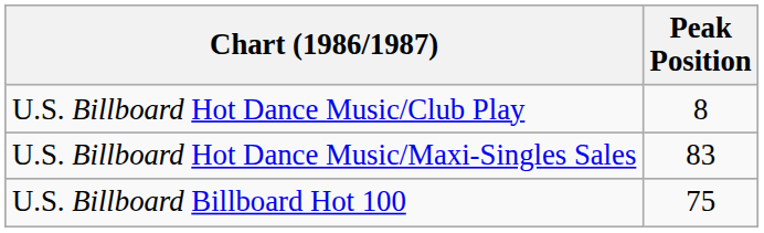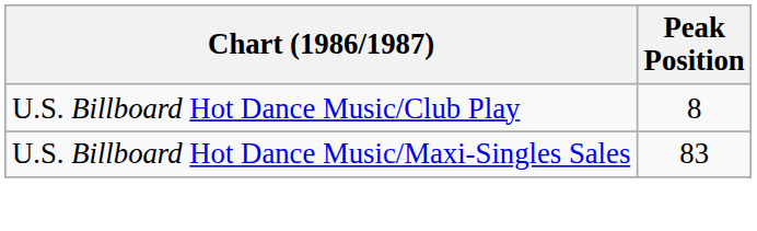 <table class="wikitable">
 <tr>
 <th>Chart (1986/1987)</th>
 <th>Peak<br>Position</th>
 </tr>
 <tr>
 <td>U.S. <em>Billboard</em> <a href='#'>Hot Dance Music/Club Play</a></td>
 <td align="center">8</td>
 </tr>
 <tr>
 <td>U.S. <em>Billboard</em> <a href='#'>Hot Dance Music/Maxi-Singles Sales</a></td>
 <td align="center">83</td>
 </tr>
-<tr>
-<td>U.S. <em>Billboard</em> <a href='#'>Billboard Hot 100</a></td>
-<td align="center">75</td>
-</tr>
 </table>
